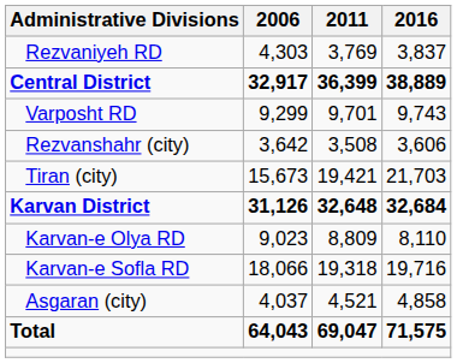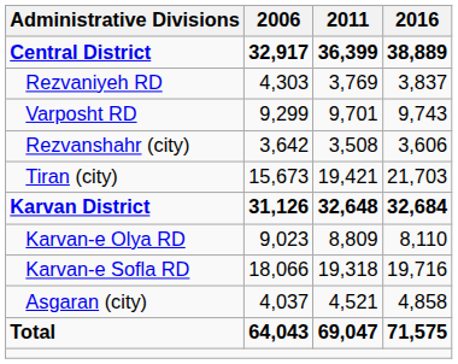 <table class="wikitable">
 <tr>
 <th>Administrative Divisions</th>
 <th>2006</th>
 <th>2011</th>
 <th>2016</th>
 </tr>
 <tr>
+<td><strong><a href='#'>Central District</a></strong></td>
+<td style="text-align: right;"><strong>32,917</strong></td>
+<td style="text-align: right;"><strong>36,399</strong></td>
+<td style="text-align: right;"><strong>38,889</strong></td>
+</tr>
+<tr>
 <td style="padding-left: 1em;"><a href='#'>Rezvaniyeh RD</a></td>
 <td style="text-align: right;">4,303</td>
 <td style="text-align: right;">3,769</td>
 <td style="text-align: right;">3,837</td>
-</tr>
-<tr>
-<td><strong><a href='#'>Central District</a></strong></td>
-<td style="text-align: right;"><strong>32,917</strong></td>
-<td style="text-align: right;"><strong>36,399</strong></td>
-<td style="text-align: right;"><strong>38,889</strong></td>
 </tr>
 <tr>
 <td style="padding-left: 1em;"><a href='#'>Varposht RD</a></td>
 <td style="text-align: right;">9,299</td>
 <td style="text-align: right;">9,701</td>
 <td style="text-align: right;">9,743</td>
 </tr>
 <tr>
 <td style="padding-left: 1em;"><a href='#'>Rezvanshahr</a> (city)</td>
 <td style="text-align: right;">3,642</td>
 <td style="text-align: right;">3,508</td>
 <td style="text-align: right;">3,606</td>
 </tr>
 <tr>
 <td style="padding-left: 1em;"><a href='#'>Tiran</a> (city)</td>
 <td style="text-align: right;">15,673</td>
 <td style="text-align: right;">19,421</td>
 <td style="text-align: right;">21,703</td>
 </tr>
 <tr>
 <td><strong><a href='#'>Karvan District</a></strong></td>
 <td style="text-align: right;"><strong>31,126</strong></td>
 <td style="text-align: right;"><strong>32,648</strong></td>
 <td style="text-align: right;"><strong>32,684</strong></td>
 </tr>
 <tr>
 <td style="padding-left: 1em;"><a href='#'>Karvan-e Olya RD</a></td>
 <td style="text-align: right;">9,023</td>
 <td style="text-align: right;">8,809</td>
 <td style="text-align: right;">8,110</td>
 </tr>
 <tr>
 <td style="padding-left: 1em;"><a href='#'>Karvan-e Sofla RD</a></td>
 <td style="text-align: right;">18,066</td>
 <td style="text-align: right;">19,318</td>
 <td style="text-align: right;">19,716</td>
 </tr>
 <tr>
 <td style="padding-left: 1em;"><a href='#'>Asgaran</a> (city)</td>
 <td style="text-align: right;">4,037</td>
 <td style="text-align: right;">4,521</td>
 <td style="text-align: right;">4,858</td>
 </tr>
 <tr>
 <td><strong>Total</strong></td>
 <td style="text-align: right;"><strong>64,043</strong></td>
 <td style="text-align: right;"><strong>69,047</strong></td>
 <td style="text-align: right;"><strong>71,575</strong></td>
 </tr>
 <tr>
 <td colspan=4></td>
 </tr>
 </table>
